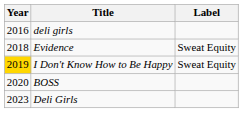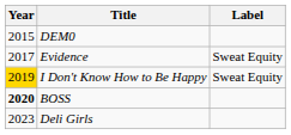 <table class="wikitable sortable">
 <tr>
 <th>Year</th>
 <th>Title</th>
 <th>Label</th>
 </tr>
 <tr>
-<td>2016</td>
-<td><em>deli girls</em></td>
+<td>2015</td>
+<td><em>DEM0</em></td>
 <td></td>
 </tr>
 <tr>
-<td>2018</td>
+<td>2017</td>
 <td><em>Evidence</em></td>
 <td>Sweat Equity</td>
 </tr>
 <tr>
 <td style="background: gold;">2019</td>
 <td><em>I Don't Know How to Be Happy</em></td>
 <td>Sweat Equity</td>
 </tr>
 <tr>
-<td>2020</td>
+<td><strong>2020</strong></td>
 <td><em>BOSS</em></td>
 <td></td>
 </tr>
 <tr>
 <td>2023</td>
 <td><em>Deli Girls</em></td>
 <td></td>
 </tr>
 </table>
